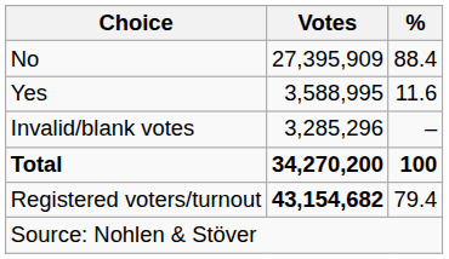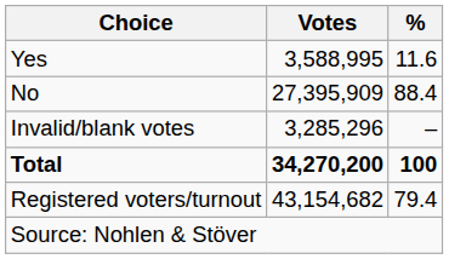 <table class=wikitable style=text-align:right>
 <tr>
 <th>Choice</th>
 <th>Votes</th>
 <th>%</th>
 </tr>
 <tr>
+<td align=left>Yes</td>
+<td>3,588,995</td>
+<td>11.6</td>
+</tr>
+<tr>
 <td align=left> No</td>
 <td>27,395,909</td>
 <td>88.4</td>
-</tr>
-<tr>
-<td align=left>Yes</td>
-<td>3,588,995</td>
-<td>11.6</td>
 </tr>
 <tr>
 <td align=left>Invalid/blank votes</td>
 <td>3,285,296</td>
 <td>–</td>
 </tr>
 <tr>
 <td align=left><strong>Total</strong></td>
 <td><strong>34,270,200</strong></td>
 <td><strong>100</strong></td>
 </tr>
 <tr>
 <td align=left>Registered voters/turnout</td>
-<td><strong>43,154,682</strong></td>
+<td>43,154,682</td>
 <td>79.4</td>
 </tr>
 <tr>
 <td align=left colspan=3>Source: Nohlen & Stöver</td>
 </tr>
 </table>
